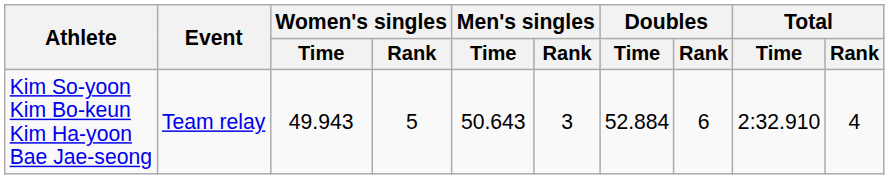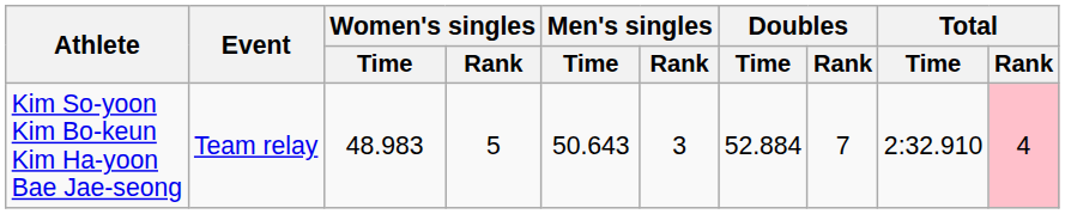 <table class="wikitable" style="font-size:90%">
 <tr>
 <th rowspan="2">Athlete</th>
 <th rowspan="2">Event</th>
 <th colspan=2>Women's singles</th>
 <th colspan=2>Men's singles</th>
 <th colspan=2>Doubles</th>
 <th colspan=2>Total</th>
 </tr>
 <tr style="font-size:95%">
 <th>Time</th>
 <th>Rank</th>
 <th>Time</th>
 <th>Rank</th>
 <th>Time</th>
 <th>Rank</th>
 <th>Time</th>
 <th>Rank</th>
 </tr>
 <tr align=center>
 <td align=left><a href='#'>Kim So-yoon</a><br><a href='#'>Kim Bo-keun</a><br><a href='#'>Kim Ha-yoon</a><br><a href='#'>Bae Jae-seong</a></td>
 <td align=left><a href='#'>Team relay</a></td>
-<td>49.943</td>
+<td>48.983</td>
 <td>5</td>
 <td>50.643</td>
 <td>3</td>
 <td>52.884</td>
-<td>6</td>
+<td>7</td>
 <td>2:32.910</td>
-<td>4</td>
+<td style="background: pink;">4</td>
 </tr>
 </table>
